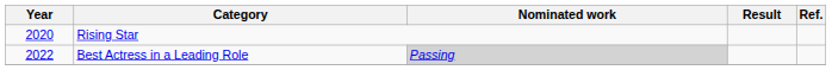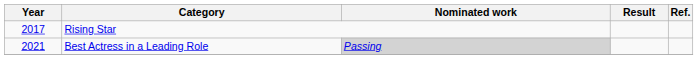 <table class=wikitable>
 <tr>
 <th scope="col" style="width:5em;">Year</th>
 <th scope="col" style="width:26em;">Category</th>
 <th scope="col" style="width:25em;">Nominated work</th>
 <th scope="col" style="width:5em;">Result</th>
 <th>Ref.</th>
 </tr>
 <tr>
-<td style="text-align:center;"><a href='#'>2020</a></td>
+<td style="text-align:center;"><a href='#'>2017</a></td>
 <td colspan=2><a href='#'>Rising Star</a></td>
 <td></td>
 <td style="text-align: center;"></td>
 </tr>
 <tr>
-<td style="text-align:center;"><a href='#'>2022</a></td>
+<td style="text-align:center;"><a href='#'>2021</a></td>
 <td><a href='#'>Best Actress in a Leading Role</a></td>
 <td style="background: lightgrey;"><em><a href='#'>Passing</a></em></td>
 <td></td>
 <td></td>
 </tr>
 <tr>
 </tr>
 </table>
